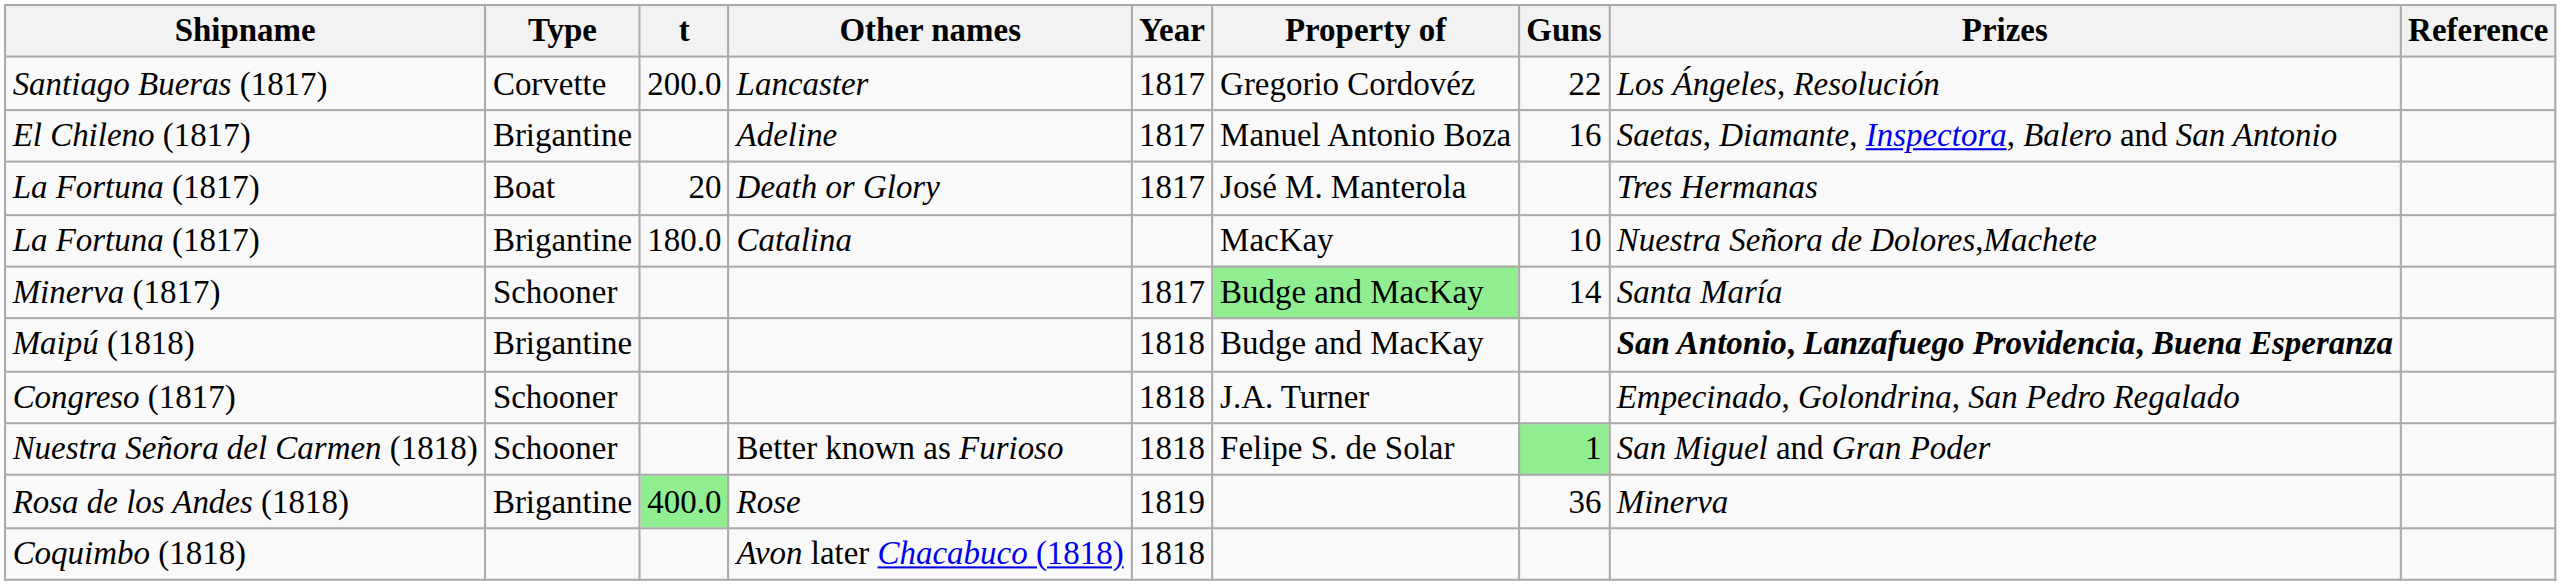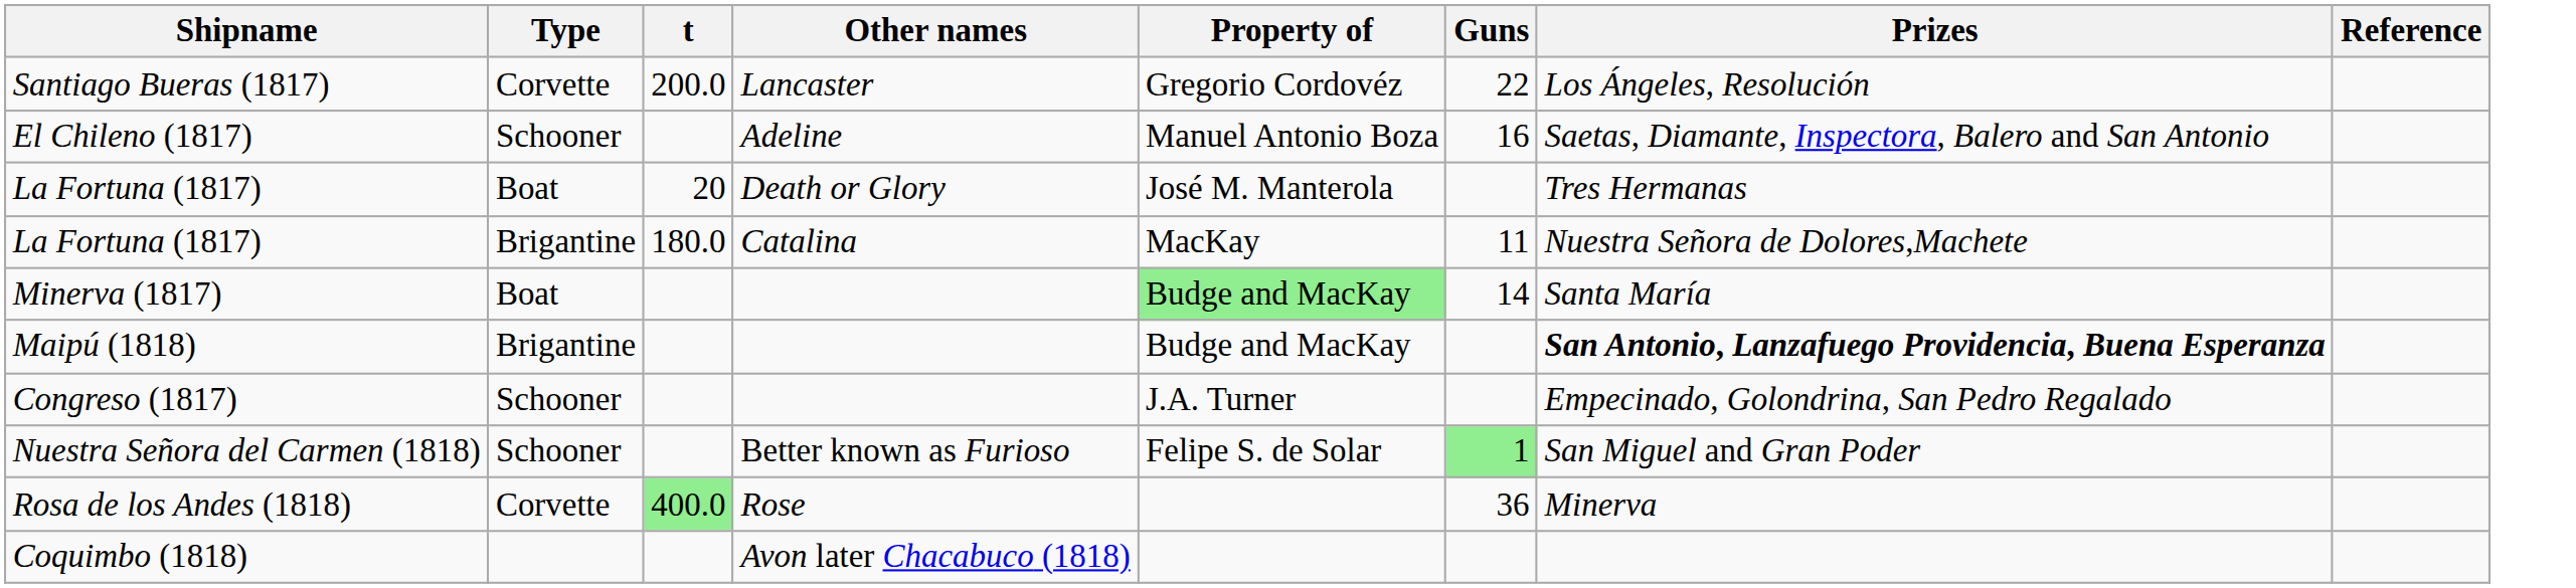 <table class="wikitable" 95%;">
 <tr>
 <th>Shipname</th>
 <th>Type</th>
 <th>t</th>
 <th>Other names</th>
-<th>Year</th>
 <th>Property of</th>
 <th>Guns</th>
 <th>Prizes</th>
 <th>Reference</th>
 </tr>
 <tr valign="top">
 <td><em>Santiago Bueras</em> (1817)</td>
 <td>Corvette</td>
 <td style="text-align:right;">200.0</td>
 <td><em>Lancaster</em></td>
-<td style="text-align:right;">1817</td>
 <td>Gregorio Cordovéz</td>
 <td style="text-align:right;">22</td>
 <td><em>Los Ángeles</em>, <em>Resolución</em></td>
 <td></td>
 </tr>
 <tr valign="top">
 <td><em>El Chileno</em> (1817)</td>
-<td>Brigantine</td>
+<td>Schooner</td>
 <td style="text-align:right;"></td>
 <td><em>Adeline</em></td>
-<td style="text-align:right;">1817</td>
 <td>Manuel Antonio Boza</td>
 <td style="text-align:right;">16</td>
 <td><em>Saetas</em>, <em>Diamante</em>, <a href='#'><em>Inspectora</em></a>, <em>Balero</em> and <em>San Antonio</em></td>
 <td></td>
 </tr>
 <tr valign="top">
 <td><em>La Fortuna</em> (1817)</td>
 <td>Boat</td>
 <td style="text-align:right;">20</td>
 <td><em>Death or Glory</em></td>
-<td style="text-align:right;">1817</td>
 <td>José M. Manterola</td>
 <td style="text-align:right;"></td>
 <td><em>Tres Hermanas</em></td>
 <td></td>
 </tr>
 <tr valign="top">
 <td><em>La Fortuna</em> (1817)</td>
 <td>Brigantine</td>
 <td style="text-align:right;">180.0</td>
 <td><em>Catalina</em></td>
-<td style="text-align:right;"></td>
 <td>MacKay</td>
-<td style="text-align:right;">10</td>
+<td style="text-align:right;">11</td>
 <td><em>Nuestra Señora de Dolores</em>,<em>Machete</em></td>
 <td></td>
 </tr>
 <tr valign="top">
 <td><em>Minerva</em> (1817)</td>
-<td>Schooner</td>
+<td>Boat</td>
 <td style="text-align:right;"></td>
 <td></td>
-<td style="text-align:right;">1817</td>
 <td style="background: lightgreen;">Budge and MacKay</td>
 <td style="text-align:right;">14</td>
 <td><em>Santa María</em></td>
 <td></td>
 </tr>
 <tr valign="top">
 <td><em>Maipú</em> (1818)</td>
 <td>Brigantine</td>
 <td style="text-align:right;"></td>
 <td></td>
-<td style="text-align:right;">1818</td>
 <td>Budge and MacKay</td>
 <td style="text-align:right;"></td>
 <td><strong><em>San Antonio</em>, <em>Lanzafuego Providencia</em>, <em>Buena Esperanza</em></strong></td>
 <td></td>
 </tr>
 <tr valign="top">
 <td><em>Congreso</em> (1817)</td>
 <td>Schooner</td>
 <td style="text-align:right;"></td>
 <td></td>
-<td style="text-align:right;">1818</td>
 <td>J.A. Turner</td>
 <td style="text-align:right;"></td>
 <td><em>Empecinado</em>, <em>Golondrina</em>, <em>San Pedro Regalado</em></td>
 <td></td>
 </tr>
 <tr valign="top">
 <td><em>Nuestra Señora del Carmen</em> (1818)</td>
 <td>Schooner</td>
 <td style="text-align:right;"></td>
 <td>Better known as <em>Furioso</em></td>
-<td style="text-align:right;">1818</td>
 <td>Felipe S. de Solar</td>
 <td style="background: lightgreen; text-align:right;">1</td>
 <td><em>San Miguel</em> and <em>Gran Poder</em></td>
 <td></td>
 </tr>
 <tr valign="top">
 <td><em>Rosa de los Andes</em> (1818)</td>
-<td>Brigantine</td>
+<td>Corvette</td>
 <td style="background: lightgreen; text-align:right;">400.0</td>
 <td><em>Rose</em></td>
-<td style="text-align:right;">1819</td>
 <td></td>
 <td style="text-align:right;">36</td>
 <td><em>Minerva</em></td>
 <td></td>
 </tr>
 <tr valign="top">
 <td><em>Coquimbo</em> (1818)</td>
 <td></td>
 <td style="text-align:right;"></td>
 <td><em>Avon</em> later <a href='#'><em>Chacabuco</em> (1818)</a></td>
-<td style="text-align:right;">1818</td>
 <td></td>
 <td style="text-align:right;"></td>
 <td></td>
 <td></td>
 </tr>
 </table>
